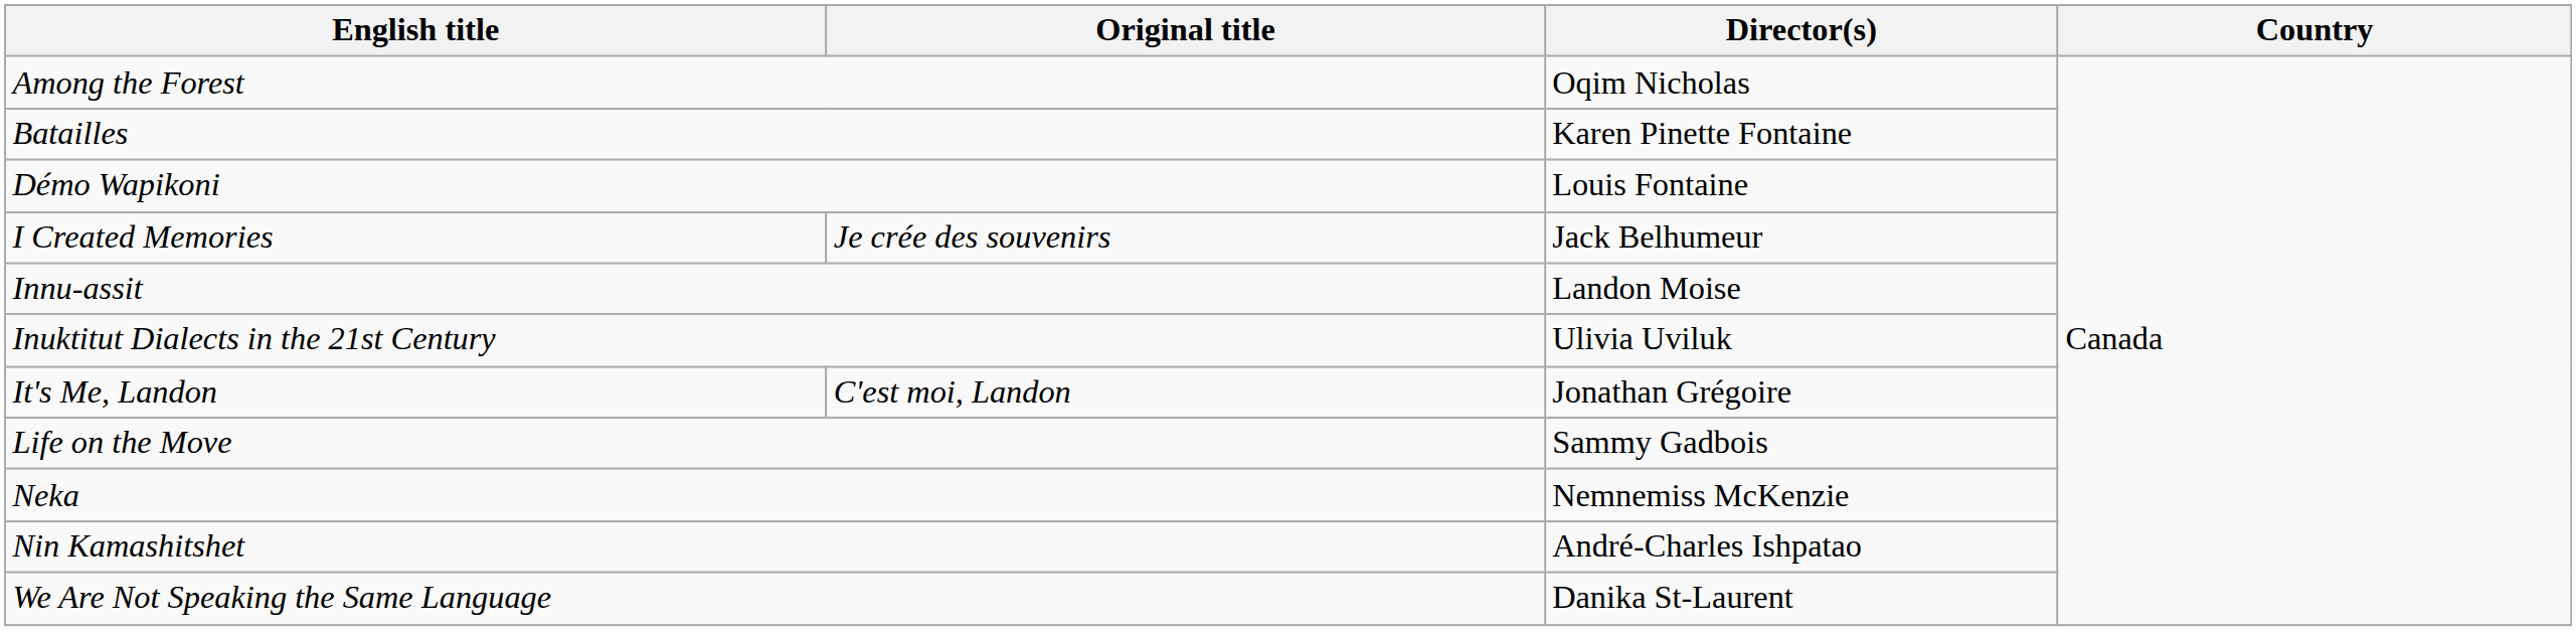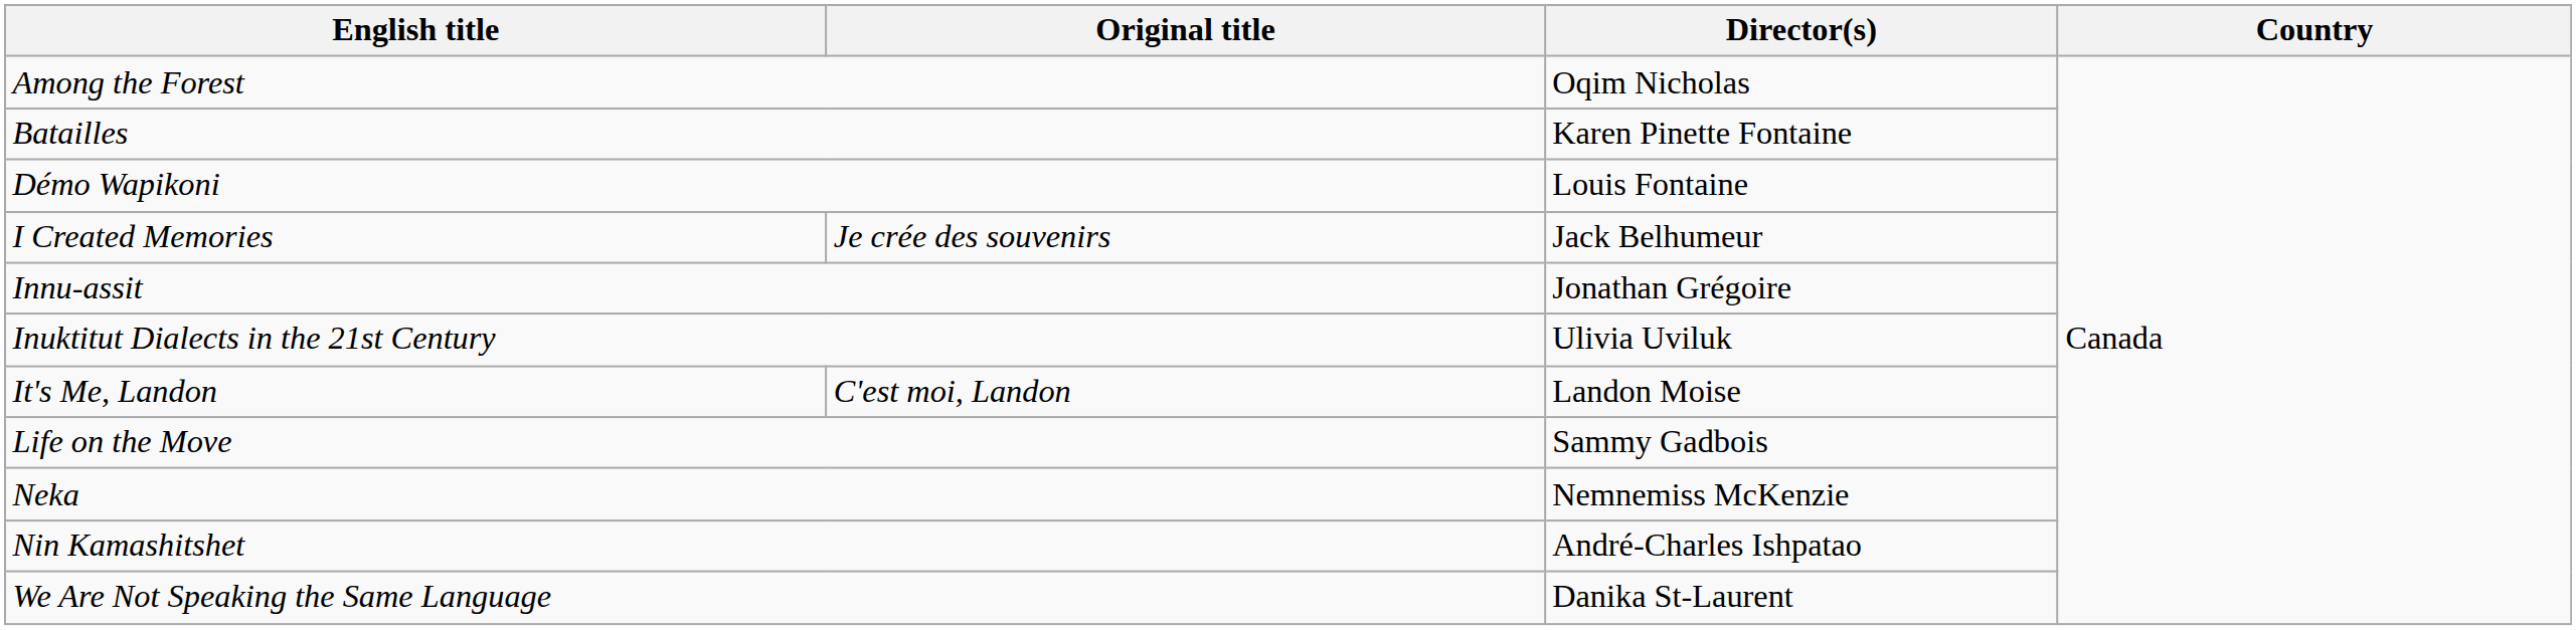 <table class="wikitable" width=100%>
 <tr>
 <th scope="col" width="32%">English title</th>
 <th scope="col" width="28%">Original title</th>
 <th scope="col" width="20%">Director(s)</th>
 <th scope="col" width="20%">Country</th>
 </tr>
 <tr>
 <td colspan=2><em>Among the Forest</em></td>
 <td>Oqim Nicholas</td>
 <td rowspan=11>Canada</td>
 </tr>
 <tr>
 <td colspan=2><em>Batailles</em></td>
 <td>Karen Pinette Fontaine</td>
 </tr>
 <tr>
 <td colspan=2><em>Démo Wapikoni</em></td>
 <td>Louis Fontaine</td>
 </tr>
 <tr>
 <td><em>I Created Memories</em></td>
 <td><em>Je crée des souvenirs</em></td>
 <td>Jack Belhumeur</td>
 </tr>
 <tr>
 <td colspan=2><em>Innu-assit</em></td>
-<td>Landon Moise</td>
+<td>Jonathan Grégoire</td>
 </tr>
 <tr>
 <td colspan=2><em>Inuktitut Dialects in the 21st Century</em></td>
 <td>Ulivia Uviluk</td>
 </tr>
 <tr>
 <td><em>It's Me, Landon</em></td>
 <td><em>C'est moi, Landon</em></td>
-<td>Jonathan Grégoire</td>
+<td>Landon Moise</td>
 </tr>
 <tr>
 <td colspan=2><em>Life on the Move</em></td>
 <td>Sammy Gadbois</td>
 </tr>
 <tr>
 <td colspan=2><em>Neka</em></td>
 <td>Nemnemiss McKenzie</td>
 </tr>
 <tr>
 <td colspan=2><em>Nin Kamashitshet</em></td>
 <td>André-Charles Ishpatao</td>
 </tr>
 <tr>
 <td colspan=2><em>We Are Not Speaking the Same Language</em></td>
 <td>Danika St-Laurent</td>
 </tr>
 </table>
